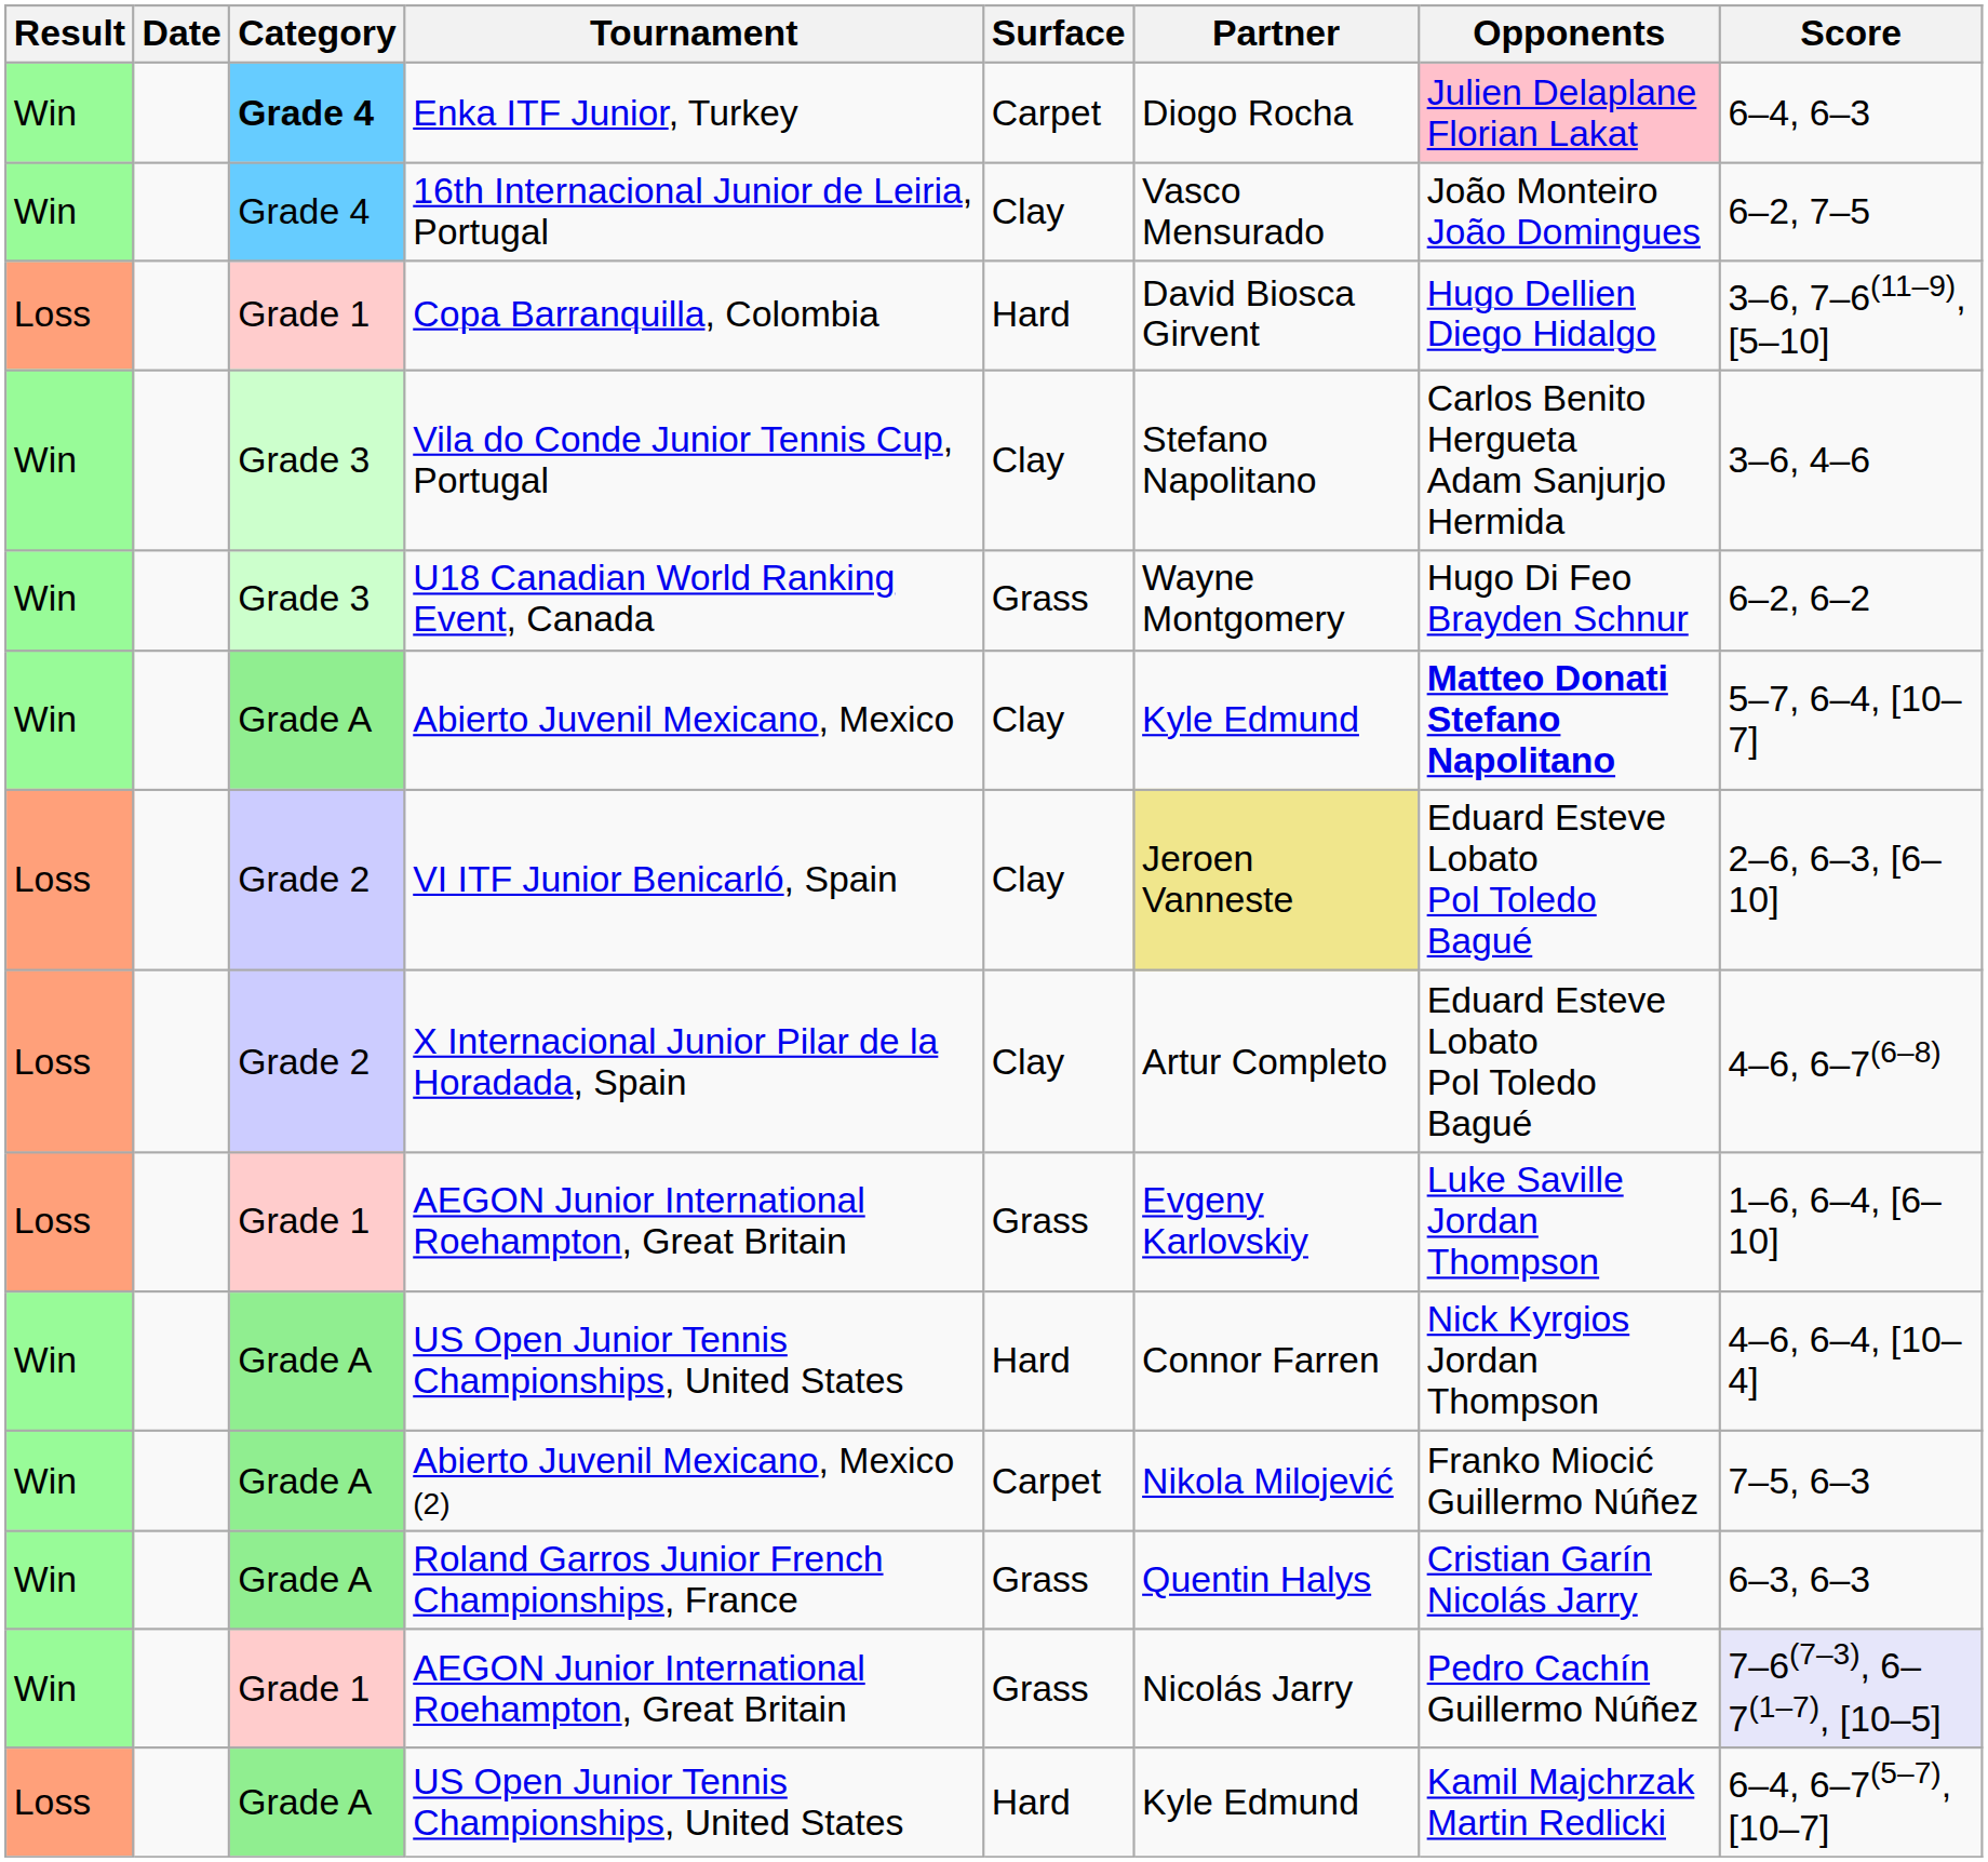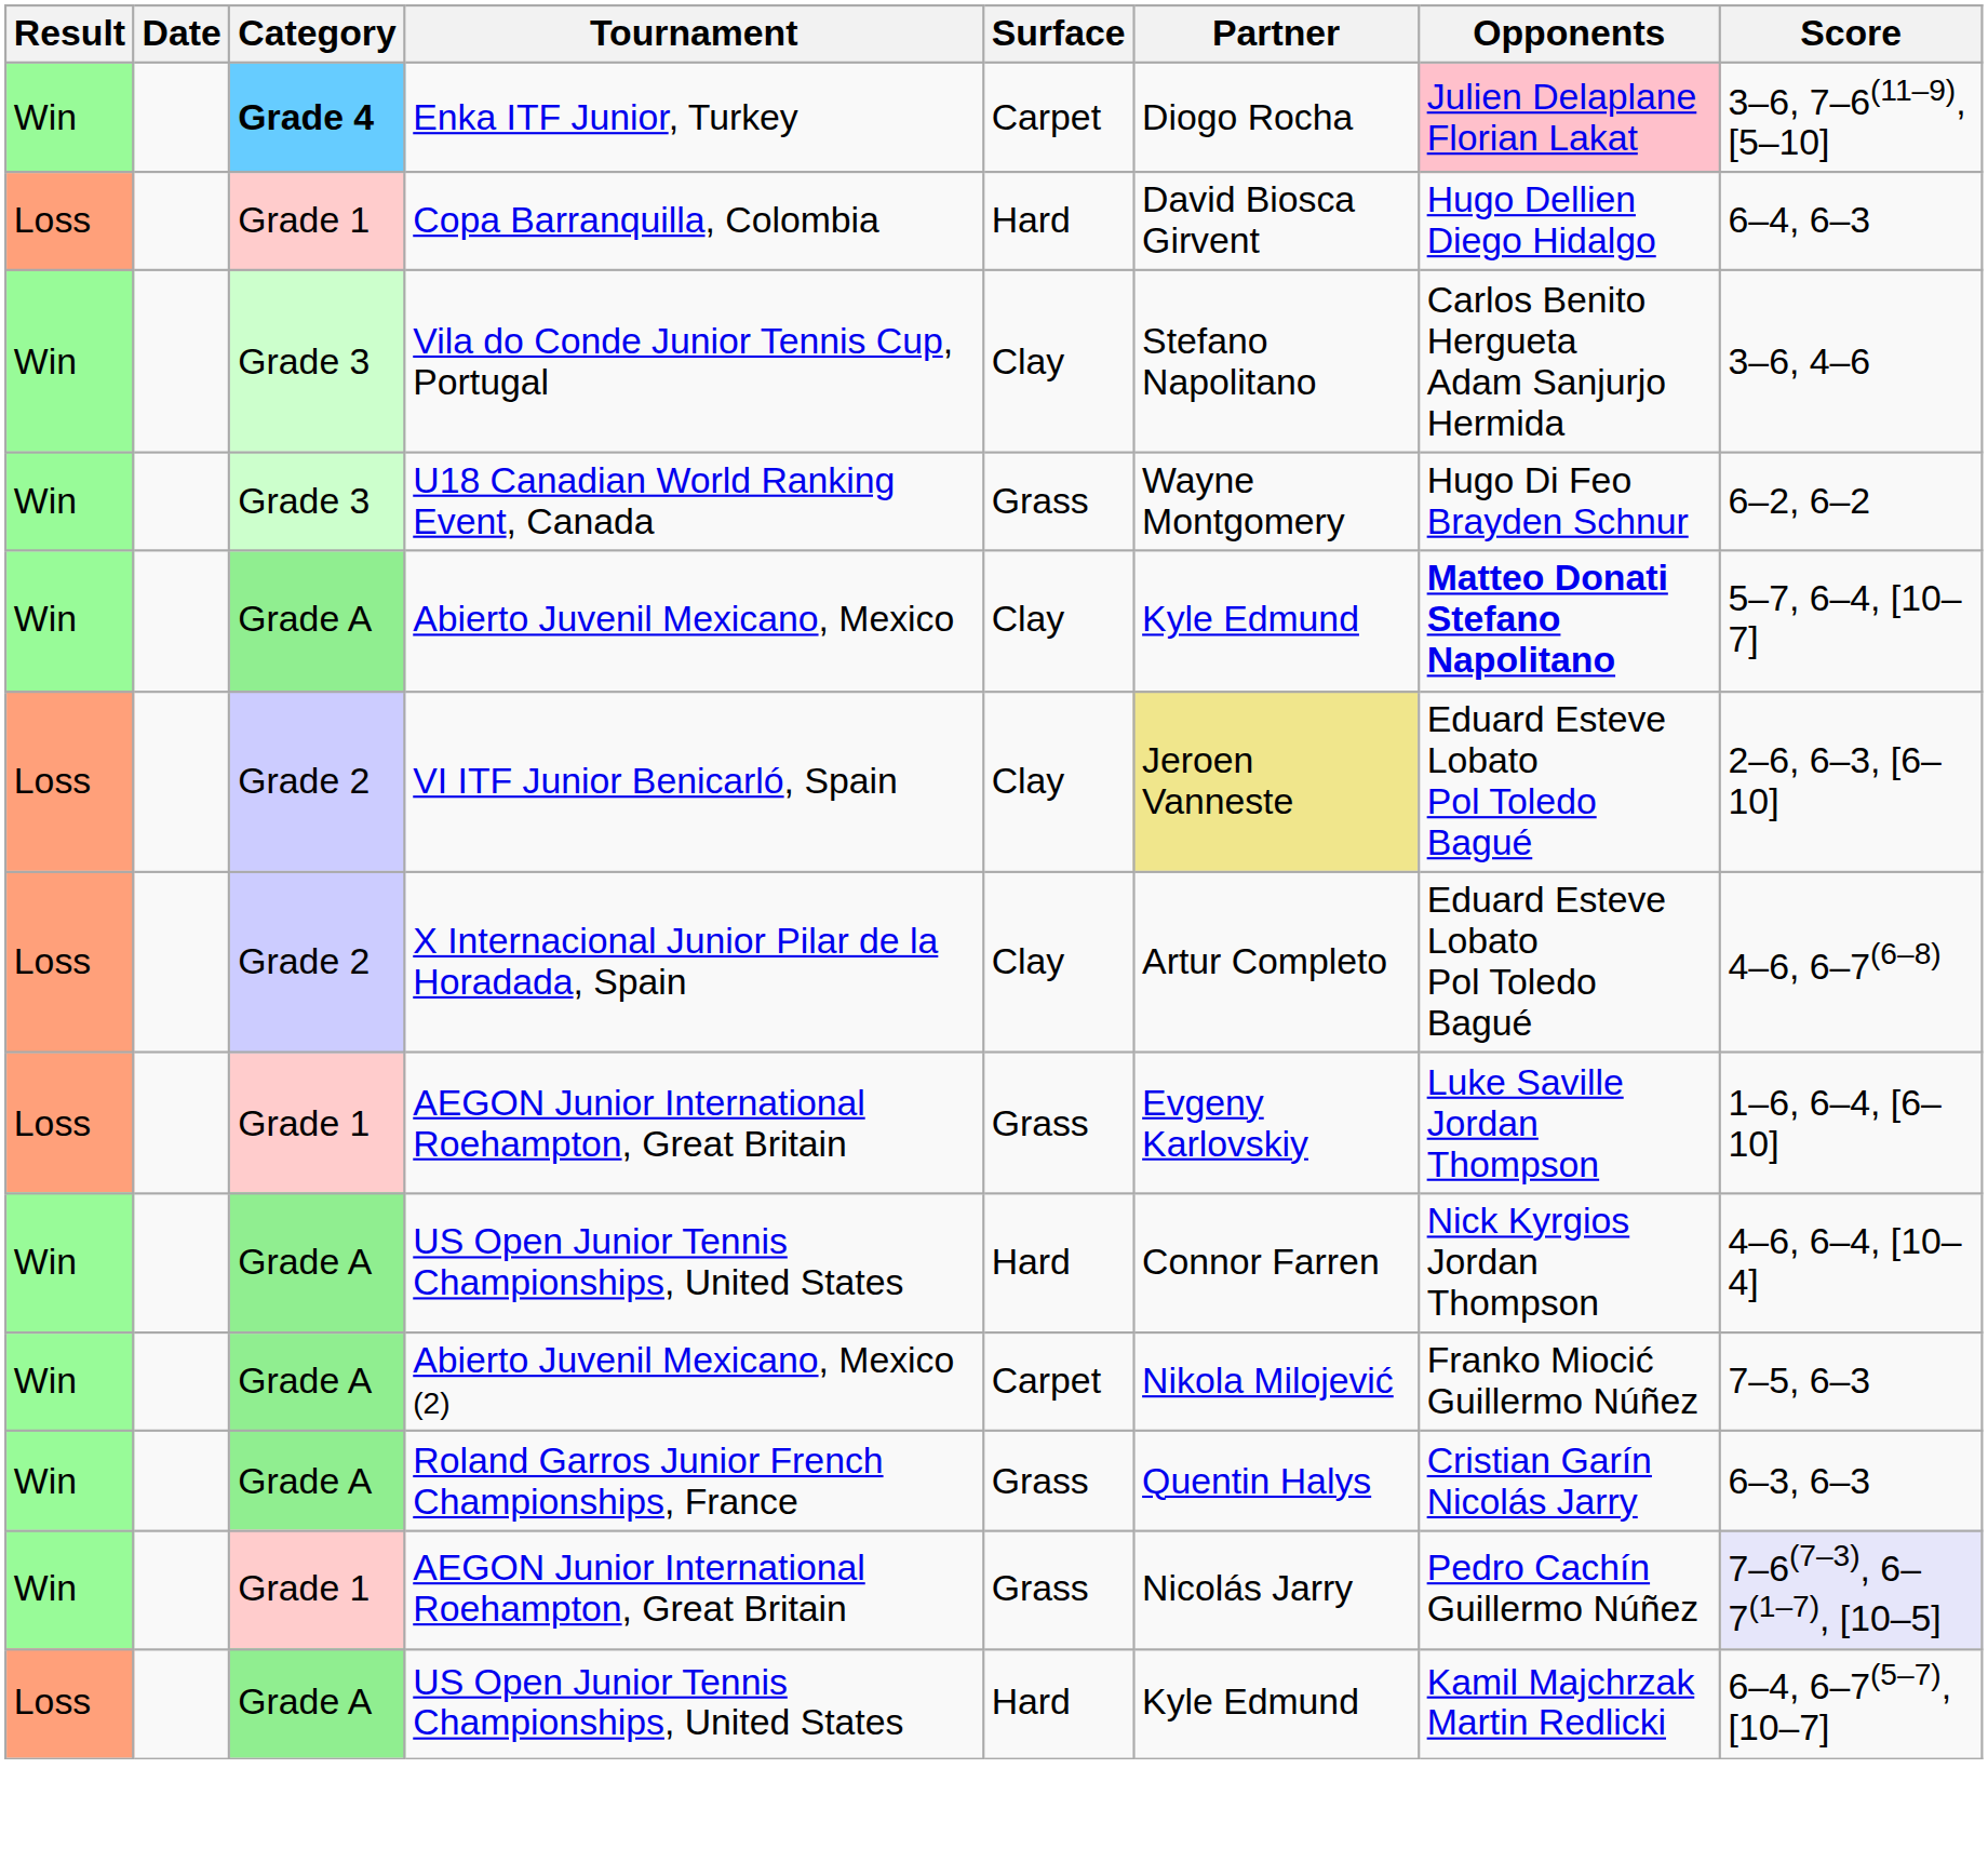 <table class="sortable wikitable">
 <tr>
 <th scope="col" width=40>Result</th>
 <th scope="col">Date</th>
 <th scope="col">Category</th>
 <th scope="col">Tournament</th>
 <th scope="col">Surface</th>
 <th scope="col">Partner</th>
 <th scope="col">Opponents</th>
 <th scope="col" class="unsortable">Score</th>
 </tr>
 <tr>
 <td bgcolor=98FB98>Win</td>
 <td></td>
 <td style=background:#66CCFF><strong>Grade 4</strong></td>
 <td><a href='#'>Enka ITF Junior</a>, Turkey</td>
 <td>Carpet</td>
 <td data-sort-value="Rocha, D"> Diogo Rocha</td>
 <td data-sort-value="Lakat, Florian" style="background: pink;"> <a href='#'>Julien Delaplane</a><br> <a href='#'>Florian Lakat</a></td>
-<td>6–4, 6–3</td>
-</tr>
-<tr>
-<td bgcolor=98FB98>Win</td>
-<td></td>
-<td style=background:#66CCFF>Grade 4</td>
-<td><a href='#'>16th Internacional Junior de Leiria</a>, Portugal</td>
-<td>Clay</td>
-<td data-sort-value="Mensurado, V"> Vasco Mensurado</td>
-<td data-sort-value="Monteiro, Joao"> João Monteiro<br> <a href='#'>João Domingues</a></td>
-<td>6–2, 7–5</td>
+<td>3–6, 7–6<sup>(11–9)</sup>, [5–10]</td>
 </tr>
 <tr>
 <td bgcolor=FFA07A>Loss</td>
 <td></td>
 <td style=background:#FFCCCC>Grade 1</td>
 <td><a href='#'>Copa Barranquilla</a>, Colombia</td>
 <td>Hard</td>
 <td data-sort-value="Biosca Girvent, D"> David Biosca Girvent</td>
 <td data-sort-value="Hidalgo, Diego"> <a href='#'>Hugo Dellien</a><br> <a href='#'>Diego Hidalgo</a></td>
-<td>3–6, 7–6<sup>(11–9)</sup>, [5–10]</td>
+<td>6–4, 6–3</td>
 </tr>
 <tr>
 <td bgcolor=98FB98>Win</td>
 <td></td>
 <td style=background:#CCFFCC>Grade 3</td>
 <td><a href='#'>Vila do Conde Junior Tennis Cup</a>, Portugal</td>
 <td>Clay</td>
 <td data-sort-value="Napolitano, S"> Stefano Napolitano</td>
 <td data-sort-value="Monteiro, Joao"> Carlos Benito Hergueta<br> Adam Sanjurjo Hermida</td>
 <td>3–6, 4–6</td>
 </tr>
 <tr>
 <td bgcolor=98FB98>Win</td>
 <td></td>
 <td style=background:#CCFFCC>Grade 3</td>
 <td><a href='#'>U18 Canadian World Ranking Event</a>, Canada</td>
 <td>Grass</td>
 <td data-sort-value="Montgomery, W"> Wayne Montgomery</td>
 <td data-sort-value="Schnur, Brayden"> Hugo Di Feo<br> <a href='#'>Brayden Schnur</a></td>
 <td>6–2, 6–2</td>
 </tr>
 <tr>
 <td bgcolor=98FB98>Win</td>
 <td></td>
 <td style=background:lightgreen>Grade A</td>
 <td><a href='#'>Abierto Juvenil Mexicano</a>, Mexico</td>
 <td>Clay</td>
 <td data-sort-value="Edmund, K"> <a href='#'>Kyle Edmund</a></td>
 <td data-sort-value="Napolitano, Stefano"><strong> <a href='#'>Matteo Donati</a><br> <a href='#'>Stefano Napolitano</a></strong></td>
 <td>5–7, 6–4, [10–7]</td>
 </tr>
 <tr>
 <td bgcolor=FFA07A>Loss</td>
 <td></td>
 <td style=background:#CCCCFF>Grade 2</td>
 <td><a href='#'>VI ITF Junior Benicarló</a>, Spain</td>
 <td>Clay</td>
 <td data-sort-value="Vanneste, J" style="background: khaki;"> Jeroen Vanneste</td>
 <td data-sort-value="Toledo Bague, Pol"> Eduard Esteve Lobato<br> <a href='#'>Pol Toledo Bagué</a></td>
 <td>2–6, 6–3, [6–10]</td>
 </tr>
 <tr>
 <td bgcolor=FFA07A>Loss</td>
 <td></td>
 <td style=background:#CCCCFF>Grade 2</td>
 <td><a href='#'>X Internacional Junior Pilar de la Horadada</a>, Spain</td>
 <td>Clay</td>
 <td data-sort-value="Completo, A"> Artur Completo</td>
 <td data-sort-value="Toledo Bague, Pol"> Eduard Esteve Lobato<br> Pol Toledo Bagué</td>
 <td>4–6, 6–7<sup>(6–8)</sup></td>
 </tr>
 <tr>
 <td bgcolor=FFA07A>Loss</td>
 <td></td>
 <td style=background:#FFCCCC>Grade 1</td>
 <td><a href='#'>AEGON Junior International Roehampton</a>, Great Britain</td>
 <td>Grass</td>
 <td data-sort-value="Karlovskiy, E"> <a href='#'>Evgeny Karlovskiy</a></td>
 <td data-sort-value="Thompson, Jordan"> <a href='#'>Luke Saville</a><br> <a href='#'>Jordan Thompson</a></td>
 <td>1–6, 6–4, [6–10]</td>
 </tr>
 <tr>
 <td bgcolor=98FB98>Win</td>
 <td></td>
 <td style=background:lightgreen>Grade A</td>
 <td><a href='#'>US Open Junior Tennis Championships</a>, United States</td>
 <td>Hard</td>
 <td data-sort-value="Farren, C"> Connor Farren</td>
 <td data-sort-value="Thompson, Jordan"> <a href='#'>Nick Kyrgios</a><br> Jordan Thompson</td>
 <td>4–6, 6–4, [10–4]</td>
 </tr>
 <tr>
 <td bgcolor=98FB98>Win</td>
 <td></td>
 <td style=background:lightgreen>Grade A</td>
 <td><a href='#'>Abierto Juvenil Mexicano</a>, Mexico <small>(2)</small></td>
 <td>Carpet</td>
 <td data-sort-value="Milojevic, N"> <a href='#'>Nikola Milojević</a></td>
 <td data-sort-value="Nunez, Guillermo"> Franko Miocić<br> Guillermo Núñez</td>
 <td>7–5, 6–3</td>
 </tr>
 <tr>
 <td bgcolor=98FB98>Win</td>
 <td></td>
 <td style=background:lightgreen>Grade A</td>
 <td><a href='#'>Roland Garros Junior French Championships</a>, France</td>
 <td>Grass</td>
 <td data-sort-value="Halys, Q"> <a href='#'>Quentin Halys</a></td>
 <td data-sort-value="Jarry, Nicolas"> <a href='#'>Cristian Garín</a><br> <a href='#'>Nicolás Jarry</a></td>
 <td>6–3, 6–3</td>
 </tr>
 <tr>
 <td bgcolor=98FB98>Win</td>
 <td></td>
 <td style=background:#FFCCCC>Grade 1</td>
 <td><a href='#'>AEGON Junior International Roehampton</a>, Great Britain</td>
 <td>Grass</td>
 <td data-sort-value="Jarry, N"> Nicolás Jarry</td>
 <td data-sort-value="Nunez, Guillermo"> <a href='#'>Pedro Cachín</a><br> Guillermo Núñez</td>
 <td style="background: lavender;">7–6<sup>(7–3)</sup>, 6–7<sup>(1–7)</sup>, [10–5]</td>
 </tr>
 <tr>
 <td bgcolor=FFA07A>Loss</td>
 <td></td>
 <td style=background:lightgreen>Grade A</td>
 <td><a href='#'>US Open Junior Tennis Championships</a>, United States</td>
 <td>Hard</td>
 <td data-sort-value="Edmund, K"> Kyle Edmund</td>
 <td data-sort-value="Redlicki, Martin"> <a href='#'>Kamil Majchrzak</a><br> <a href='#'>Martin Redlicki</a></td>
 <td>6–4, 6–7<sup>(5–7)</sup>, [10–7]</td>
 </tr>
 </table>
